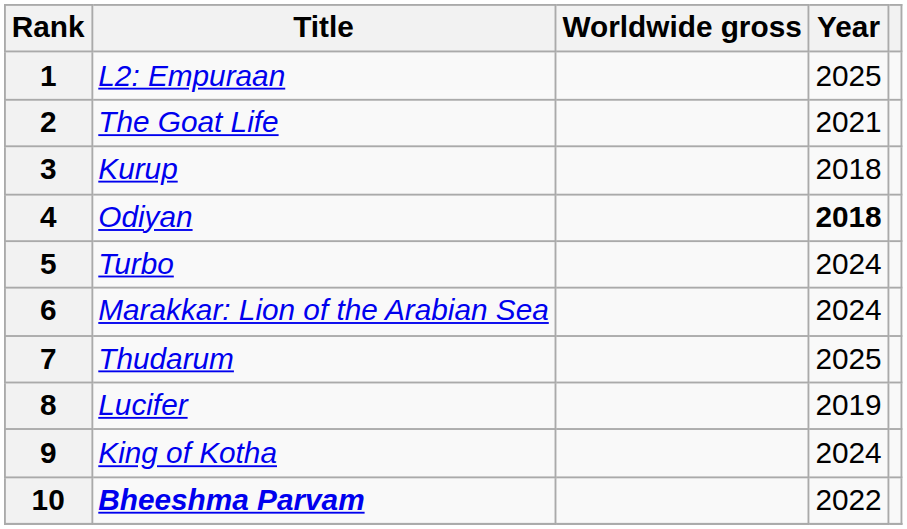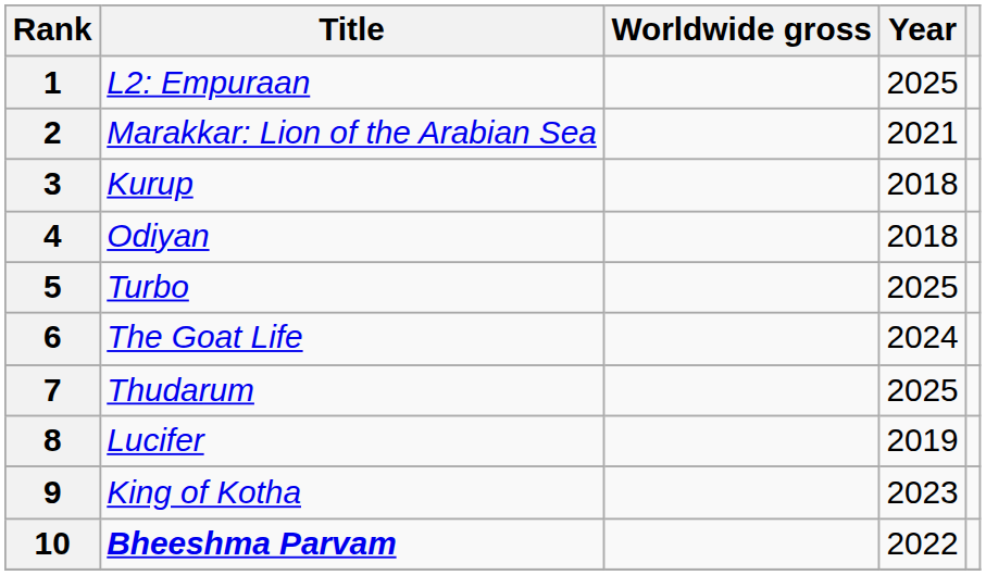 <table class="wikitable sortable plainrowheaders">
 <tr>
 <th scope="col">Rank</th>
 <th scope="col">Title</th>
 <th scope="col">Worldwide gross</th>
 <th scope="col">Year</th>
 <th scope="col" class="unsortable"></th>
 </tr>
 <tr>
 <th scope="row" style="text-align: center">1</th>
 <td><em><a href='#'>L2: Empuraan</a></em></td>
 <td align="right"></td>
 <td align="center">2025</td>
 <td align="center"></td>
 </tr>
 <tr>
 <th scope="row" style="text-align: center">2</th>
-<td><em><a href='#'>The Goat Life</a></em></td>
+<td><em><a href='#'>Marakkar: Lion of the Arabian Sea</a></em></td>
 <td align="right"></td>
 <td align="center">2021</td>
 <td align="center"></td>
 </tr>
 <tr>
 <th scope="row" style="text-align: center">3</th>
 <td><em><a href='#'>Kurup</a></em></td>
 <td align="right"></td>
 <td align="center">2018</td>
 <td align="center"></td>
 </tr>
 <tr>
 <th scope="row" style="text-align: center">4</th>
 <td><em><a href='#'>Odiyan</a></em></td>
 <td align="right"></td>
-<td align="center"><strong>2018</strong></td>
+<td align="center">2018</td>
 <td align="center"></td>
 </tr>
 <tr>
 <th scope="row" style="text-align: center">5</th>
 <td><em><a href='#'>Turbo</a></em></td>
 <td align="right"></td>
-<td align="center">2024</td>
+<td align="center">2025</td>
 <td align="center"></td>
 </tr>
 <tr>
 <th scope="row" style="text-align: center">6</th>
-<td><em><a href='#'>Marakkar: Lion of the Arabian Sea</a></em></td>
+<td><em><a href='#'>The Goat Life</a></em></td>
 <td align="right"></td>
 <td align="center">2024</td>
 <td align="center"></td>
 </tr>
 <tr>
 <th scope="row" style="text-align: center">7</th>
 <td><em><a href='#'>Thudarum</a></em></td>
 <td align="right"></td>
 <td align="center">2025</td>
 <td align="center"></td>
 </tr>
 <tr>
 <th scope="row" style="text-align: center">8</th>
 <td><em><a href='#'>Lucifer</a></em></td>
 <td align="right"></td>
 <td align="center">2019</td>
 <td align="center"></td>
 </tr>
 <tr>
 <th scope="row" style="text-align: center">9</th>
 <td><em><a href='#'>King of Kotha</a></em></td>
 <td align="right"></td>
-<td align="center">2024</td>
+<td align="center">2023</td>
 <td align="center"></td>
 </tr>
 <tr>
 <th scope="row" style="text-align: center">10</th>
 <td><strong><em><a href='#'>Bheeshma Parvam</a></em></strong></td>
 <td align="right"></td>
 <td align="center">2022</td>
 <td align="center"></td>
 </tr>
 <tr>
 </tr>
 </table>
